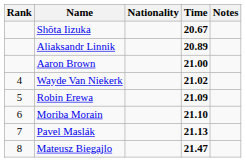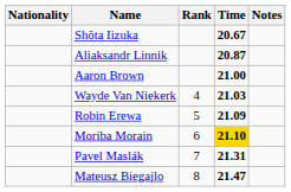 <table class="wikitable sortable" style="text-align:center">
 <tr>
+<th>Nationality</th>
+<th>Name</th>
 <th>Rank</th>
-<th>Name</th>
-<th>Nationality</th>
 <th>Time</th>
 <th>Notes</th>
 </tr>
 <tr>
+<td align=left></td>
+<td align=left><a href='#'>Shōta Iizuka</a></td>
 <td></td>
-<td align=left><a href='#'>Shōta Iizuka</a></td>
-<td align=left></td>
 <td><strong>20.67</strong></td>
 <td></td>
 </tr>
 <tr>
+<td align=left></td>
+<td align=left><a href='#'>Aliaksandr Linnik</a></td>
 <td></td>
-<td align=left><a href='#'>Aliaksandr Linnik</a></td>
-<td align=left></td>
-<td><strong>20.89</strong></td>
+<td><strong>20.87</strong></td>
 <td></td>
 </tr>
 <tr>
+<td align=left></td>
+<td align=left><a href='#'>Aaron Brown</a></td>
 <td></td>
-<td align=left><a href='#'>Aaron Brown</a></td>
-<td align=left></td>
 <td><strong>21.00</strong></td>
 <td></td>
 </tr>
 <tr>
+<td align=left></td>
+<td align=left><a href='#'>Wayde Van Niekerk</a></td>
 <td>4</td>
-<td align=left><a href='#'>Wayde Van Niekerk</a></td>
-<td align=left></td>
-<td><strong>21.02</strong></td>
+<td><strong>21.03</strong></td>
 <td></td>
 </tr>
 <tr>
+<td align=left></td>
+<td align=left><a href='#'>Robin Erewa</a></td>
 <td>5</td>
-<td align=left><a href='#'>Robin Erewa</a></td>
-<td align=left></td>
 <td><strong>21.09</strong></td>
 <td></td>
 </tr>
 <tr>
+<td align=left></td>
+<td align=left><a href='#'>Moriba Morain</a></td>
 <td>6</td>
-<td align=left><a href='#'>Moriba Morain</a></td>
-<td align=left></td>
-<td><strong>21.10</strong></td>
+<td style="background: gold;"><strong>21.10</strong></td>
 <td></td>
 </tr>
 <tr>
+<td align=left></td>
+<td align=left><a href='#'>Pavel Maslák</a></td>
 <td>7</td>
-<td align=left><a href='#'>Pavel Maslák</a></td>
-<td align=left></td>
-<td><strong>21.13</strong></td>
+<td><strong>21.31</strong></td>
 <td></td>
 </tr>
 <tr>
+<td align=left></td>
+<td align=left><a href='#'>Mateusz Biegajlo</a></td>
 <td>8</td>
-<td align=left><a href='#'>Mateusz Biegajlo</a></td>
-<td align=left></td>
 <td><strong>21.47</strong></td>
 <td></td>
 </tr>
 </table>
